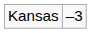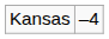 <table class="wikitable">
 <tr>
 </tr>
 <tr>
 <td>Kansas</td>
-<td>–3</td>
+<td>–4</td>
 </tr>
 </table>
